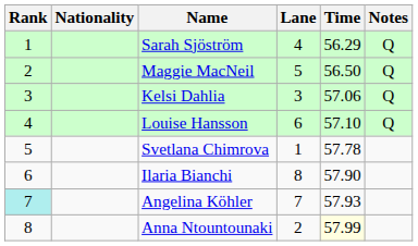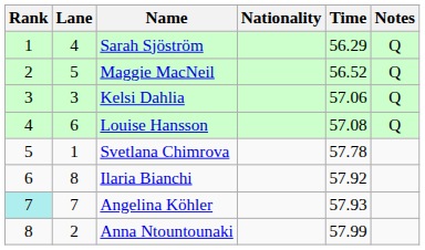 <table class="wikitable sortable" style="text-align:center">
 <tr>
 <th>Rank</th>
+<th>Lane</th>
+<th>Name</th>
 <th>Nationality</th>
-<th>Name</th>
-<th>Lane</th>
 <th>Time</th>
 <th>Notes</th>
 </tr>
 <tr bgcolor=ccffcc>
 <td>1</td>
+<td>4</td>
+<td align=left><a href='#'>Sarah Sjöström</a></td>
 <td align=left></td>
-<td align=left><a href='#'>Sarah Sjöström</a></td>
-<td>4</td>
 <td>56.29</td>
 <td>Q</td>
 </tr>
 <tr bgcolor=ccffcc>
 <td>2</td>
+<td>5</td>
+<td align=left><a href='#'>Maggie MacNeil</a></td>
 <td align=left></td>
-<td align=left><a href='#'>Maggie MacNeil</a></td>
-<td>5</td>
-<td>56.50</td>
+<td>56.52</td>
 <td>Q</td>
 </tr>
 <tr bgcolor=ccffcc>
 <td>3</td>
+<td>3</td>
+<td align=left><a href='#'>Kelsi Dahlia</a></td>
 <td align=left></td>
-<td align=left><a href='#'>Kelsi Dahlia</a></td>
-<td>3</td>
 <td>57.06</td>
 <td>Q</td>
 </tr>
 <tr bgcolor=ccffcc>
 <td>4</td>
+<td>6</td>
+<td align=left><a href='#'>Louise Hansson</a></td>
 <td align=left></td>
-<td align=left><a href='#'>Louise Hansson</a></td>
-<td>6</td>
-<td>57.10</td>
+<td>57.08</td>
 <td>Q</td>
 </tr>
 <tr>
 <td>5</td>
+<td>1</td>
+<td align=left><a href='#'>Svetlana Chimrova</a></td>
 <td align=left></td>
-<td align=left><a href='#'>Svetlana Chimrova</a></td>
-<td>1</td>
 <td>57.78</td>
 <td></td>
 </tr>
 <tr>
 <td>6</td>
+<td>8</td>
+<td align=left><a href='#'>Ilaria Bianchi</a></td>
 <td align=left></td>
-<td align=left><a href='#'>Ilaria Bianchi</a></td>
-<td>8</td>
-<td>57.90</td>
+<td>57.92</td>
 <td></td>
 </tr>
 <tr>
 <td style="background: paleturquoise;">7</td>
+<td>7</td>
+<td align=left><a href='#'>Angelina Köhler</a></td>
 <td align=left></td>
-<td align=left><a href='#'>Angelina Köhler</a></td>
-<td>7</td>
 <td>57.93</td>
 <td></td>
 </tr>
 <tr>
 <td>8</td>
+<td>2</td>
+<td align=left><a href='#'>Anna Ntountounaki</a></td>
 <td align=left></td>
-<td align=left><a href='#'>Anna Ntountounaki</a></td>
-<td>2</td>
-<td style="background: lightyellow;">57.99</td>
+<td>57.99</td>
 <td></td>
 </tr>
 </table>
